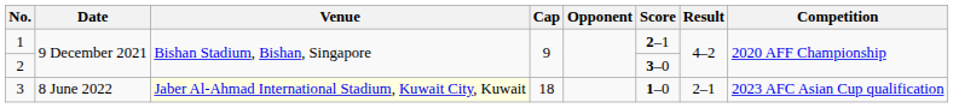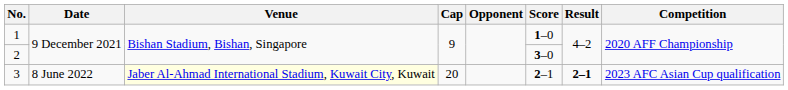 <table class="wikitable sortable">
 <tr>
 <th scope=col>No.</th>
 <th scope=col>Date</th>
 <th scope=col>Venue</th>
 <th scope=col>Cap</th>
 <th scope=col>Opponent</th>
 <th scope=col>Score</th>
 <th scope=col>Result</th>
 <th scope=col>Competition</th>
 </tr>
 <tr>
 <td align="center">1</td>
 <td rowspan="2">9 December 2021</td>
 <td rowspan="2"><a href='#'>Bishan Stadium</a>, <a href='#'>Bishan</a>, Singapore</td>
 <td rowspan="2"; align="center">9</td>
 <td rowspan="2"></td>
-<td align="center"><strong>2</strong>–1</td>
+<td align="center"><strong>1</strong>–0</td>
 <td rowspan="2" align="center">4–2</td>
 <td rowspan="2"><a href='#'>2020 AFF Championship</a></td>
 </tr>
 <tr>
 <td align="center">2</td>
 <td align="center"><strong>3</strong>–0</td>
 </tr>
 <tr>
 <td align="center">3</td>
 <td>8 June 2022</td>
 <td style="background: lightyellow;"><a href='#'>Jaber Al-Ahmad International Stadium</a>, <a href='#'>Kuwait City</a>, Kuwait</td>
-<td align="center">18</td>
+<td align="center">20</td>
 <td></td>
-<td align="center"><strong>1</strong>–0</td>
-<td align="center">2–1</td>
+<td align="center"><strong>2</strong>–1</td>
+<td align="center"><strong>2–1</strong></td>
 <td><a href='#'>2023 AFC Asian Cup qualification</a></td>
 </tr>
 </table>
